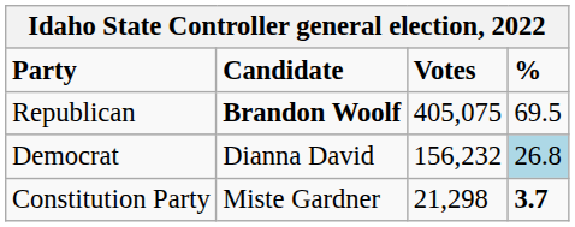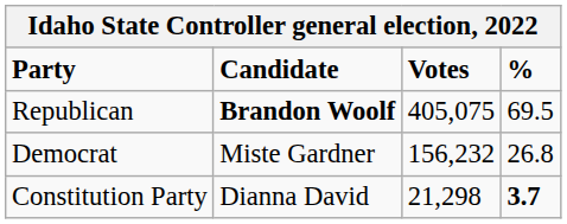 <table class="wikitable">
 <tr>
 <th colspan="4">Idaho State Controller general election, 2022</th>
 </tr>
 <tr>
 <td><strong>Party</strong></td>
 <td><strong>Candidate</strong></td>
 <td><strong>Votes</strong></td>
 <td><strong>%</strong></td>
 </tr>
 <tr>
 <td>Republican</td>
 <td><strong>Brandon Woolf</strong></td>
 <td>405,075</td>
 <td>69.5</td>
 </tr>
 <tr>
 <td>Democrat</td>
-<td>Dianna David</td>
+<td>Miste Gardner</td>
 <td>156,232</td>
-<td style="background: lightblue;">26.8</td>
+<td>26.8</td>
 </tr>
 <tr>
 <td>Constitution Party</td>
-<td>Miste Gardner</td>
+<td>Dianna David</td>
 <td>21,298</td>
 <td><strong>3.7</strong></td>
 </tr>
 </table>
